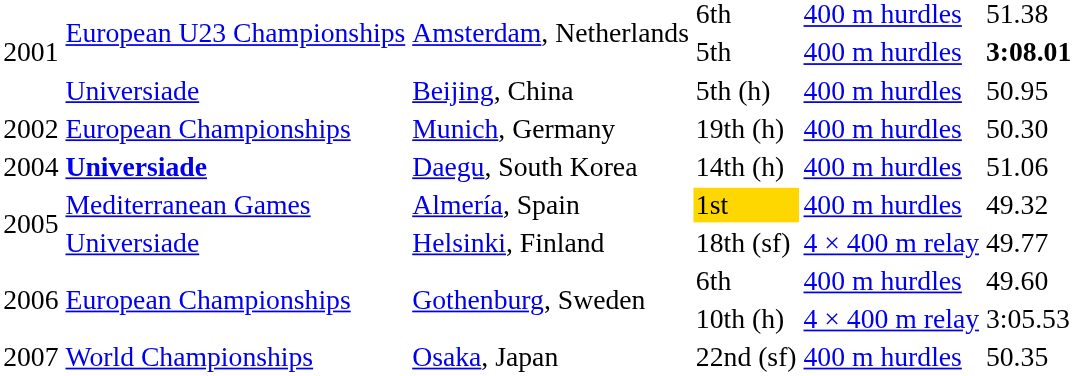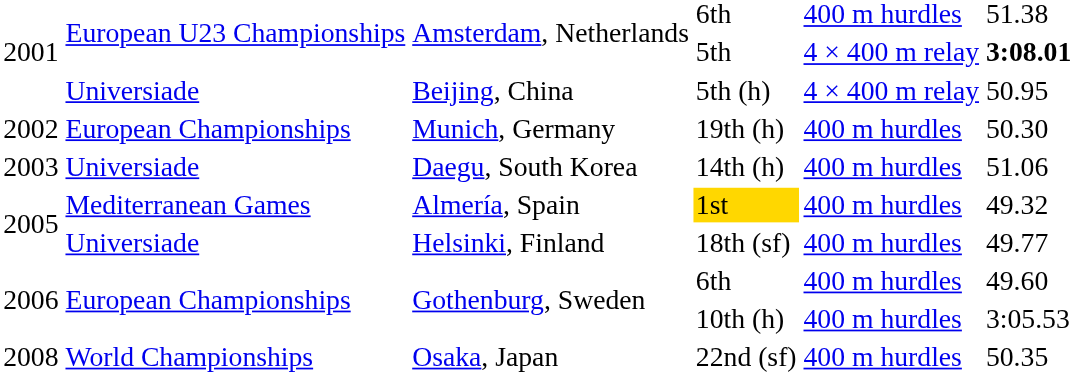 <table>
 <tr>
 <td rowspan=3>2001</td>
 <td rowspan=2><a href='#'>European U23 Championships</a></td>
 <td rowspan=2><a href='#'>Amsterdam</a>, Netherlands</td>
 <td data-sort-value="6">6th</td>
 <td><a href='#'>400 m hurdles</a></td>
 <td data-sort-value="051.38">51.38</td>
 </tr>
 <tr>
 <td data-sort-value="5">5th</td>
-<td><a href='#'>400 m hurdles</a></td>
+<td><a href='#'>4 × 400 m relay</a></td>
 <td data-sort-value="308.01"><strong>3:08.01</strong></td>
 </tr>
 <tr>
 <td><a href='#'>Universiade</a></td>
 <td><a href='#'>Beijing</a>, China</td>
 <td data-sort-value="5">5th (h)</td>
-<td><a href='#'>400 m hurdles</a></td>
+<td><a href='#'>4 × 400 m relay</a></td>
 <td data-sort-value="050.95">50.95</td>
 </tr>
 <tr>
 <td>2002</td>
 <td><a href='#'>European Championships</a></td>
 <td><a href='#'>Munich</a>, Germany</td>
 <td data-sort-value="19">19th (h)</td>
 <td><a href='#'>400 m hurdles</a></td>
 <td data-sort-value="050.30">50.30</td>
 </tr>
 <tr>
-<td>2004</td>
-<td><strong><a href='#'>Universiade</a></strong></td>
+<td>2003</td>
+<td><a href='#'>Universiade</a></td>
 <td><a href='#'>Daegu</a>, South Korea</td>
 <td data-sort-value="14">14th (h)</td>
 <td><a href='#'>400 m hurdles</a></td>
 <td data-sort-value="051.06">51.06</td>
 </tr>
 <tr>
 <td rowspan=2>2005</td>
 <td><a href='#'>Mediterranean Games</a></td>
 <td><a href='#'>Almería</a>, Spain</td>
 <td bgcolor="gold" data-sort-value="1">1st</td>
 <td><a href='#'>400 m hurdles</a></td>
 <td data-sort-value="049.32">49.32</td>
 </tr>
 <tr>
 <td><a href='#'>Universiade</a></td>
 <td><a href='#'>Helsinki</a>, Finland</td>
 <td data-sort-value="18">18th (sf)</td>
-<td><a href='#'>4 × 400 m relay</a></td>
+<td><a href='#'>400 m hurdles</a></td>
 <td data-sort-value="049.77">49.77</td>
 </tr>
 <tr>
 <td rowspan=2>2006</td>
 <td rowspan=2><a href='#'>European Championships</a></td>
 <td rowspan=2><a href='#'>Gothenburg</a>, Sweden</td>
 <td data-sort-value="6">6th</td>
 <td><a href='#'>400 m hurdles</a></td>
 <td data-sort-value="049.60">49.60</td>
 </tr>
 <tr>
 <td data-sort-value="10">10th (h)</td>
-<td><a href='#'>4 × 400 m relay</a></td>
+<td><a href='#'>400 m hurdles</a></td>
 <td data-sort-value="305.53">3:05.53</td>
 </tr>
 <tr>
-<td>2007</td>
+<td>2008</td>
 <td><a href='#'>World Championships</a></td>
 <td><a href='#'>Osaka</a>, Japan</td>
 <td data-sort-value="22">22nd (sf)</td>
 <td><a href='#'>400 m hurdles</a></td>
 <td data-sort-value="050.35">50.35</td>
 </tr>
 </table>
